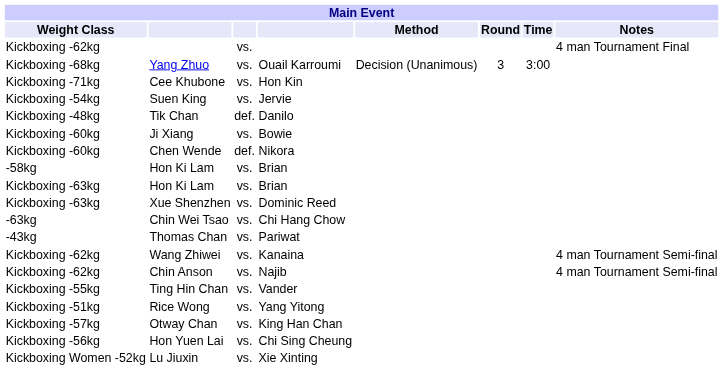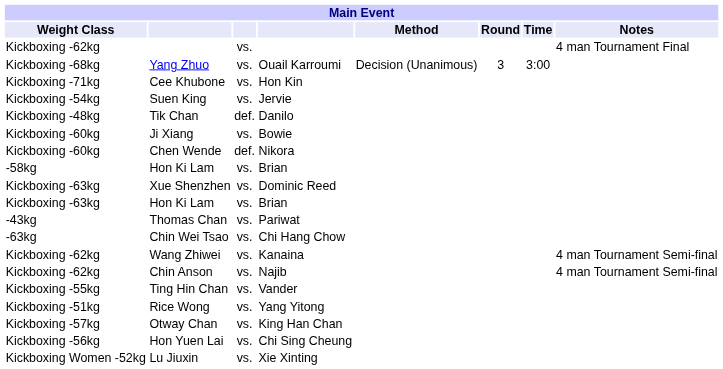 <table class="toccolours" style="font-size: 85%;">
 <tr>
 <th colspan="8" style="background-color: #ccf; color: #000080; text-align: center;"><strong>Main Event</strong></th>
 </tr>
 <tr>
 <th colspan="1" style="background-color: #E6E8FA; color: #000000; text-align: center;">Weight Class</th>
 <th colspan="1" style="background-color: #E6E8FA; color: #000000; text-align: center;"></th>
 <th colspan="1" style="background-color: #E6E8FA; color: #000000; text-align: center;"></th>
 <th colspan="1" style="background-color: #E6E8FA; color: #000000; text-align: center;"></th>
 <th colspan="1" style="background-color: #E6E8FA; color: #000000; text-align: center;">Method</th>
 <th colspan="1" style="background-color: #E6E8FA; color: #000000; text-align: center;">Round</th>
 <th colspan="1" style="background-color: #E6E8FA; color: #000000; text-align: center;">Time</th>
 <th colspan="1" style="background-color: #E6E8FA; color: #000000; text-align: center;">Notes</th>
 </tr>
 <tr>
 <td>Kickboxing -62kg</td>
 <td></td>
 <td align=center>vs.</td>
 <td></td>
 <td></td>
 <td align=center></td>
 <td align=center></td>
 <td>4 man Tournament Final</td>
 </tr>
 <tr>
 <td>Kickboxing -68kg</td>
 <td> <a href='#'>Yang Zhuo</a></td>
 <td align=center>vs.</td>
 <td>Ouail Karroumi</td>
 <td>Decision (Unanimous)</td>
 <td align=center>3</td>
 <td align=center>3:00</td>
 <td></td>
 </tr>
 <tr>
 <td>Kickboxing -71kg</td>
 <td> Cee Khubone</td>
 <td align=center>vs.</td>
 <td> Hon Kin</td>
 <td></td>
 <td align=center></td>
 <td align=center></td>
 <td></td>
 </tr>
 <tr>
 <td>Kickboxing -54kg</td>
 <td> Suen King</td>
 <td align=center>vs.</td>
 <td> Jervie</td>
 <td></td>
 <td align=center></td>
 <td align=center></td>
 <td></td>
 </tr>
 <tr>
 <td>Kickboxing -48kg</td>
 <td> Tik Chan</td>
 <td align=center>def.</td>
 <td> Danilo</td>
 <td></td>
 <td align=center></td>
 <td align=center></td>
 <td></td>
 </tr>
 <tr>
 <td>Kickboxing -60kg</td>
 <td> Ji Xiang</td>
 <td align=center>vs.</td>
 <td> Bowie</td>
 <td></td>
 <td align=center></td>
 <td align=center></td>
 <td></td>
 </tr>
 <tr>
 <td>Kickboxing -60kg</td>
 <td> Chen Wende</td>
 <td align=center>def.</td>
 <td> Nikora</td>
 <td></td>
 <td align=center></td>
 <td align=center></td>
 <td></td>
 </tr>
 <tr>
 <td>-58kg</td>
 <td> Hon Ki Lam</td>
 <td align=center>vs.</td>
 <td> Brian</td>
 <td></td>
 <td align=center></td>
 <td align=center></td>
 <td></td>
 </tr>
 <tr>
 <td>Kickboxing -63kg</td>
+<td> Xue Shenzhen</td>
+<td align=center>vs.</td>
+<td> Dominic Reed</td>
+<td></td>
+<td align=center></td>
+<td align=center></td>
+<td></td>
+</tr>
+<tr>
+<td>Kickboxing -63kg</td>
 <td> Hon Ki Lam</td>
 <td align=center>vs.</td>
 <td> Brian</td>
 <td></td>
 <td align=center></td>
 <td align=center></td>
 <td></td>
 </tr>
 <tr>
-<td>Kickboxing -63kg</td>
-<td> Xue Shenzhen</td>
+<td>-43kg</td>
+<td> Thomas Chan</td>
 <td align=center>vs.</td>
-<td> Dominic Reed</td>
+<td> Pariwat</td>
 <td></td>
 <td align=center></td>
 <td align=center></td>
 <td></td>
 </tr>
 <tr>
 <td>-63kg</td>
 <td> Chin Wei Tsao</td>
 <td align=center>vs.</td>
 <td> Chi Hang Chow</td>
-<td></td>
-<td align=center></td>
-<td align=center></td>
-<td></td>
-</tr>
-<tr>
-<td>-43kg</td>
-<td> Thomas Chan</td>
-<td align=center>vs.</td>
-<td> Pariwat</td>
 <td></td>
 <td align=center></td>
 <td align=center></td>
 <td></td>
 </tr>
 <tr>
 <td>Kickboxing -62kg</td>
 <td> Wang Zhiwei</td>
 <td align=center>vs.</td>
 <td> Kanaina</td>
 <td></td>
 <td align=center></td>
 <td align=center></td>
 <td>4 man Tournament Semi-final</td>
 </tr>
 <tr>
 <td>Kickboxing -62kg</td>
 <td> Chin Anson</td>
 <td align=center>vs.</td>
 <td> Najib</td>
 <td></td>
 <td align=center></td>
 <td align=center></td>
 <td>4 man Tournament Semi-final</td>
 </tr>
 <tr>
 <td>Kickboxing -55kg</td>
 <td> Ting Hin Chan</td>
 <td align=center>vs.</td>
 <td> Vander</td>
 <td></td>
 <td align=center></td>
 <td align=center></td>
 </tr>
 <tr>
 <td>Kickboxing -51kg</td>
 <td> Rice Wong</td>
 <td align=center>vs.</td>
 <td> Yang Yitong</td>
 <td></td>
 <td align=center></td>
 <td align=center></td>
 </tr>
 <tr>
 <td>Kickboxing -57kg</td>
 <td> Otway Chan</td>
 <td align=center>vs.</td>
 <td> King Han Chan</td>
 <td></td>
 <td align=center></td>
 <td align=center></td>
 </tr>
 <tr>
 <td>Kickboxing -56kg</td>
 <td> Hon Yuen Lai</td>
 <td align=center>vs.</td>
 <td> Chi Sing Cheung</td>
 <td></td>
 <td align=center></td>
 <td align=center></td>
 </tr>
 <tr>
 <td>Kickboxing Women -52kg</td>
 <td> Lu Jiuxin</td>
 <td align=center>vs.</td>
 <td> Xie Xinting</td>
 <td></td>
 <td align=center></td>
 <td align=center></td>
 <td></td>
 </tr>
 </table>
